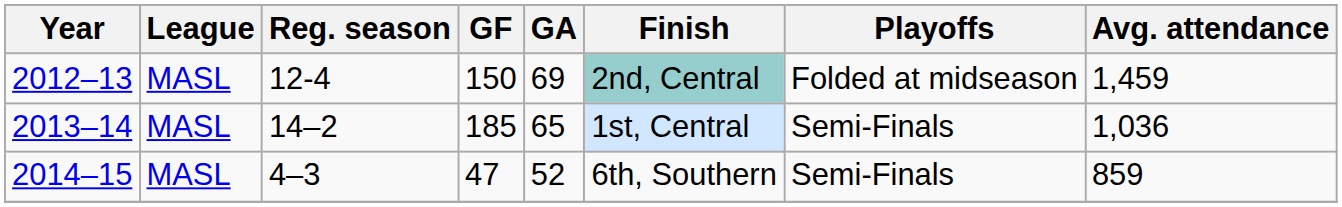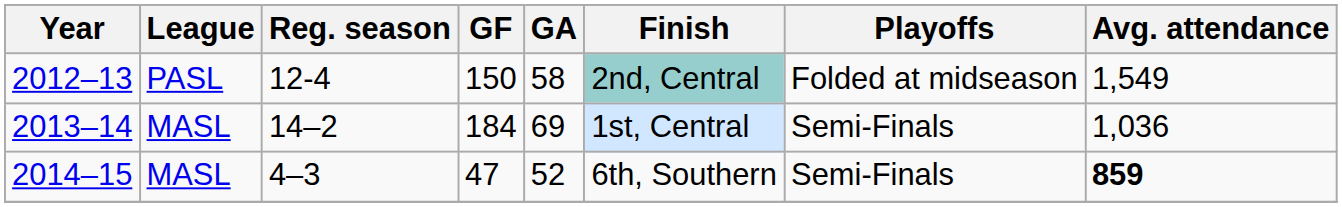 <table class="wikitable">
 <tr>
 <th>Year</th>
 <th>League</th>
 <th>Reg. season</th>
 <th>GF</th>
 <th>GA</th>
 <th>Finish</th>
 <th>Playoffs</th>
 <th>Avg. attendance</th>
 </tr>
 <tr>
 <td><a href='#'>2012–13</a></td>
-<td><a href='#'>MASL</a></td>
+<td><a href='#'>PASL</a></td>
 <td>12-4</td>
 <td>150</td>
-<td>69</td>
+<td>58</td>
 <td bgcolor="96CDCD">2nd, Central</td>
 <td>Folded at midseason</td>
-<td>1,459</td>
+<td>1,549</td>
 </tr>
 <tr>
 <td><a href='#'>2013–14</a></td>
 <td><a href='#'>MASL</a></td>
 <td>14–2</td>
-<td>185</td>
-<td>65</td>
+<td>184</td>
+<td>69</td>
 <td bgcolor="D0E7FF">1st, Central</td>
 <td>Semi-Finals</td>
 <td>1,036</td>
 </tr>
 <tr>
 <td><a href='#'>2014–15</a></td>
 <td><a href='#'>MASL</a></td>
 <td>4–3</td>
 <td>47</td>
 <td>52</td>
 <td>6th, Southern</td>
 <td>Semi-Finals</td>
-<td>859</td>
+<td><strong>859</strong></td>
 </tr>
 <tr>
 </tr>
 </table>
